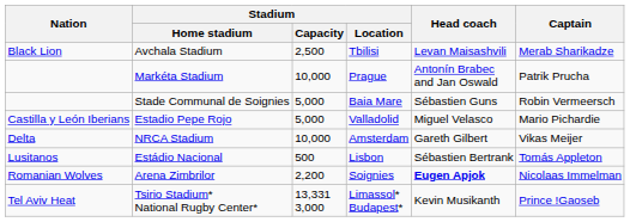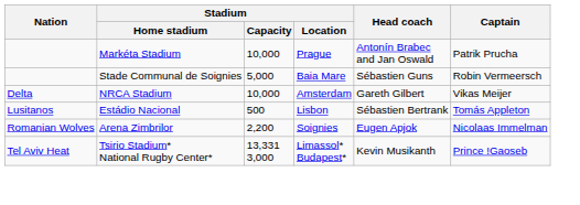 <table class="wikitable">
 <tr>
 <th rowspan="2">Nation</th>
 <th colspan="3">Stadium</th>
 <th rowspan="2">Head coach</th>
 <th rowspan="2">Captain</th>
 </tr>
 <tr>
 <th>Home stadium</th>
 <th>Capacity</th>
 <th>Location</th>
-</tr>
-<tr>
-<td> <a href='#'>Black Lion</a></td>
-<td>Avchala Stadium</td>
-<td>2,500</td>
-<td><a href='#'>Tbilisi</a></td>
-<td> <a href='#'>Levan Maisashvili</a></td>
-<td><a href='#'>Merab Sharikadze</a></td>
 </tr>
 <tr>
 <td> </td>
 <td><a href='#'>Markéta Stadium</a></td>
 <td>10,000</td>
 <td><a href='#'>Prague</a></td>
 <td> <a href='#'>Antonín Brabec</a> <br>and Jan Oswald</td>
 <td>Patrik Prucha</td>
 </tr>
 <tr>
 <td> </td>
 <td>Stade Communal de Soignies</td>
 <td>5,000</td>
 <td><a href='#'>Baia Mare</a></td>
 <td> Sébastien Guns</td>
 <td>Robin Vermeersch</td>
-</tr>
-<tr>
-<td> <a href='#'>Castilla y León Iberians</a></td>
-<td><a href='#'>Estadio Pepe Rojo</a></td>
-<td>5,000</td>
-<td><a href='#'>Valladolid</a></td>
-<td> Miguel Velasco</td>
-<td>Mario Pichardie</td>
 </tr>
 <tr>
 <td> <a href='#'>Delta</a></td>
 <td><a href='#'>NRCA Stadium</a></td>
 <td>10,000</td>
 <td><a href='#'>Amsterdam</a></td>
 <td> Gareth Gilbert</td>
 <td>Vikas Meijer</td>
 </tr>
 <tr>
 <td> <a href='#'>Lusitanos</a></td>
 <td><a href='#'>Estádio Nacional</a></td>
 <td>500</td>
 <td><a href='#'>Lisbon</a></td>
 <td> Sébastien Bertrank</td>
 <td><a href='#'>Tomás Appleton</a></td>
 </tr>
 <tr>
 <td> <a href='#'>Romanian Wolves</a></td>
 <td><a href='#'>Arena Zimbrilor</a></td>
 <td>2,200</td>
 <td><a href='#'>Soignies</a></td>
-<td><strong> <a href='#'>Eugen Apjok</a></strong></td>
+<td> <a href='#'>Eugen Apjok</a></td>
 <td><a href='#'>Nicolaas Immelman</a></td>
 </tr>
 <tr>
 <td> <a href='#'>Tel Aviv Heat</a></td>
 <td><a href='#'>Tsirio Stadium</a>*<br> National Rugby Center*</td>
 <td>13,331<br>3,000</td>
 <td><a href='#'>Limassol</a>*<br><a href='#'>Budapest</a>*</td>
 <td> Kevin Musikanth</td>
 <td><a href='#'>Prince ǃGaoseb</a></td>
 </tr>
 </table>
